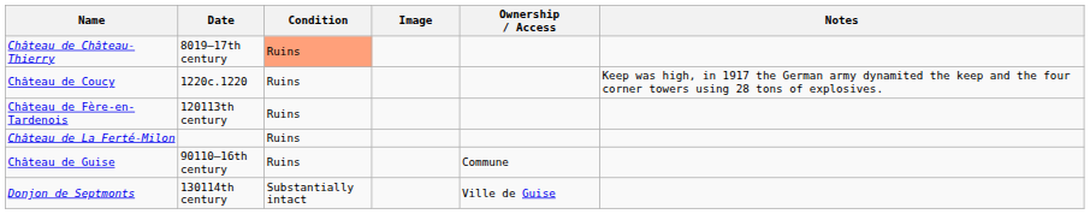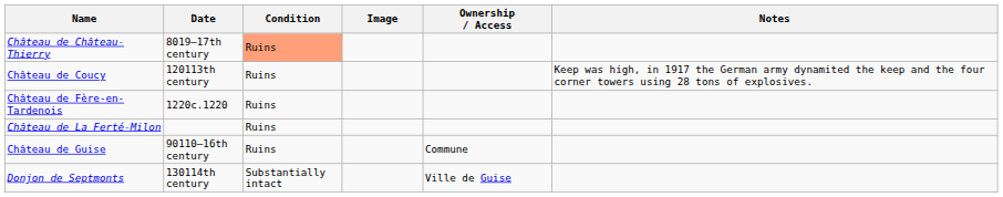 <table class="wikitable sortable" width="100%">
 <tr>
 <th width="16%">Name<br></th>
 <th width="8%">Date<br></th>
 <th width="10%">Condition<br></th>
 <th class="unsortable" width="96px">Image</th>
 <th width="13%">Ownership<br>/ Access</th>
 <th class="unsortable">Notes</th>
 </tr>
 <tr>
 <td><em><a href='#'>Château de Château-Thierry</a></em></td>
 <td><span>801</span>9–17th century</td>
 <td style="background: lightsalmon;">Ruins</td>
 <td></td>
 <td></td>
 <td></td>
 </tr>
 <tr>
 <td><a href='#'>Château de Coucy</a></td>
-<td><span>1220</span>c.1220</td>
+<td><span>1201</span>13th century</td>
 <td>Ruins</td>
 <td></td>
 <td></td>
 <td>Keep was  high, in 1917 the German army dynamited the keep and the four corner towers using 28 tons of explosives.</td>
 </tr>
 <tr>
 <td><a href='#'>Château de Fère-en-Tardenois</a></td>
-<td><span>1201</span>13th century</td>
+<td><span>1220</span>c.1220</td>
 <td>Ruins</td>
 <td></td>
 <td></td>
 <td></td>
 </tr>
 <tr>
 <td><em><a href='#'>Château de La Ferté-Milon</a></em></td>
 <td></td>
 <td>Ruins</td>
 <td></td>
 <td></td>
 <td></td>
 </tr>
 <tr>
 <td><a href='#'>Château de Guise</a></td>
 <td><span>901</span>10–16th century</td>
 <td>Ruins</td>
 <td></td>
 <td>Commune</td>
 <td></td>
 </tr>
 <tr>
 <td><em><a href='#'>Donjon de Septmonts</a></em></td>
 <td><span>1301</span>14th century</td>
 <td>Substantially intact</td>
 <td></td>
 <td>Ville de <a href='#'>Guise</a></td>
 <td></td>
 </tr>
 </table>
